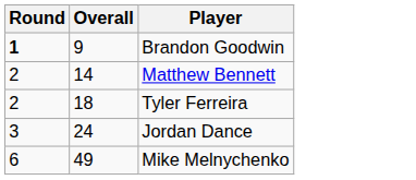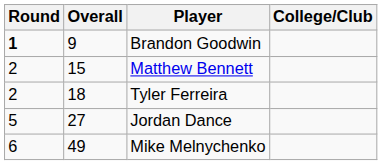 <table class="wikitable">
 <tr>
 <th>Round</th>
 <th>Overall</th>
 <th>Player</th>
+<th>College/Club</th>
 </tr>
 <tr>
 <td><strong>1</strong></td>
 <td>9</td>
 <td>Brandon Goodwin</td>
+<td></td>
 </tr>
 <tr>
 <td>2</td>
-<td>14</td>
+<td>15</td>
 <td><a href='#'>Matthew Bennett</a></td>
+<td></td>
 </tr>
 <tr>
 <td>2</td>
 <td>18</td>
 <td>Tyler Ferreira</td>
+<td></td>
 </tr>
 <tr>
-<td>3</td>
-<td>24</td>
+<td>5</td>
+<td>27</td>
 <td>Jordan Dance</td>
+<td></td>
 </tr>
 <tr>
 <td>6</td>
 <td>49</td>
 <td>Mike Melnychenko</td>
+<td></td>
 </tr>
 </table>
